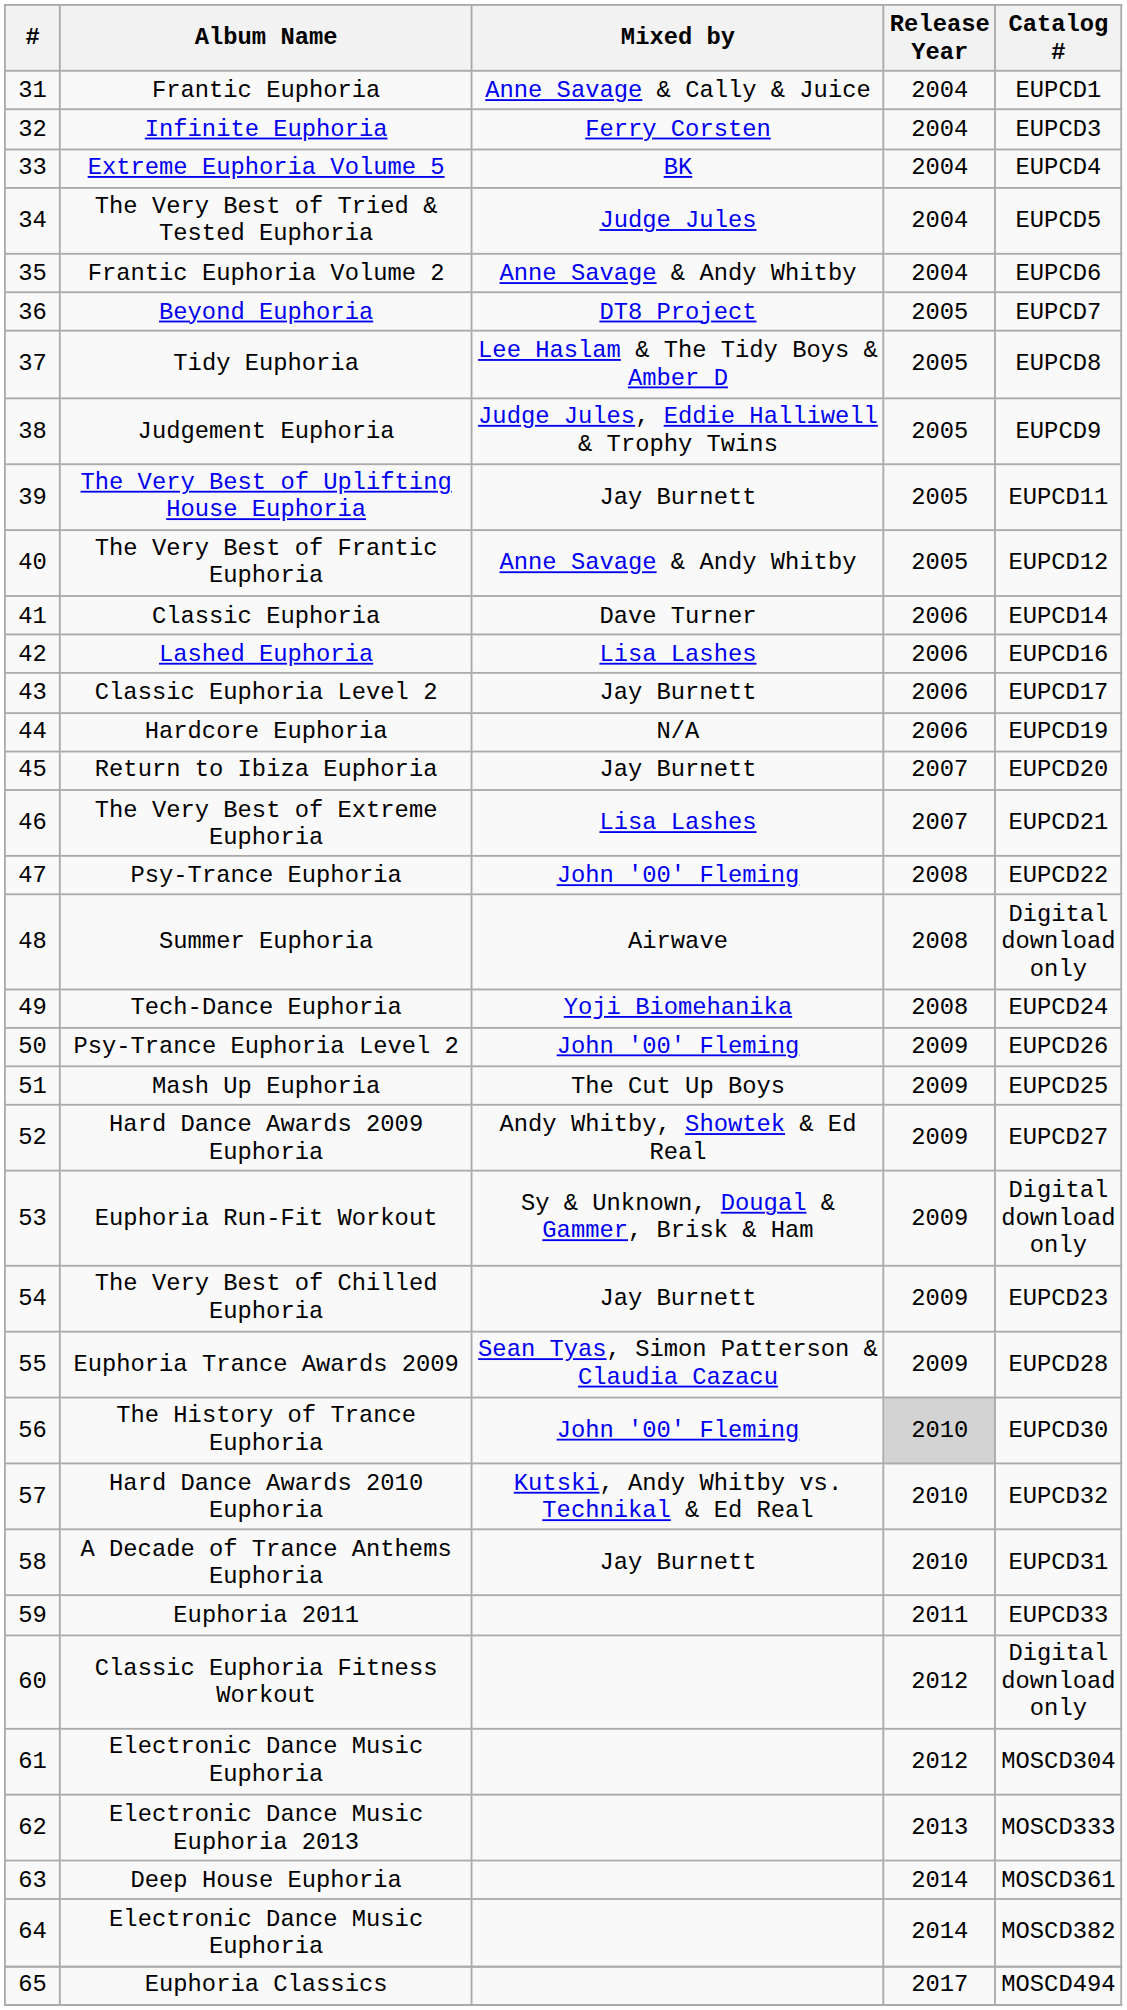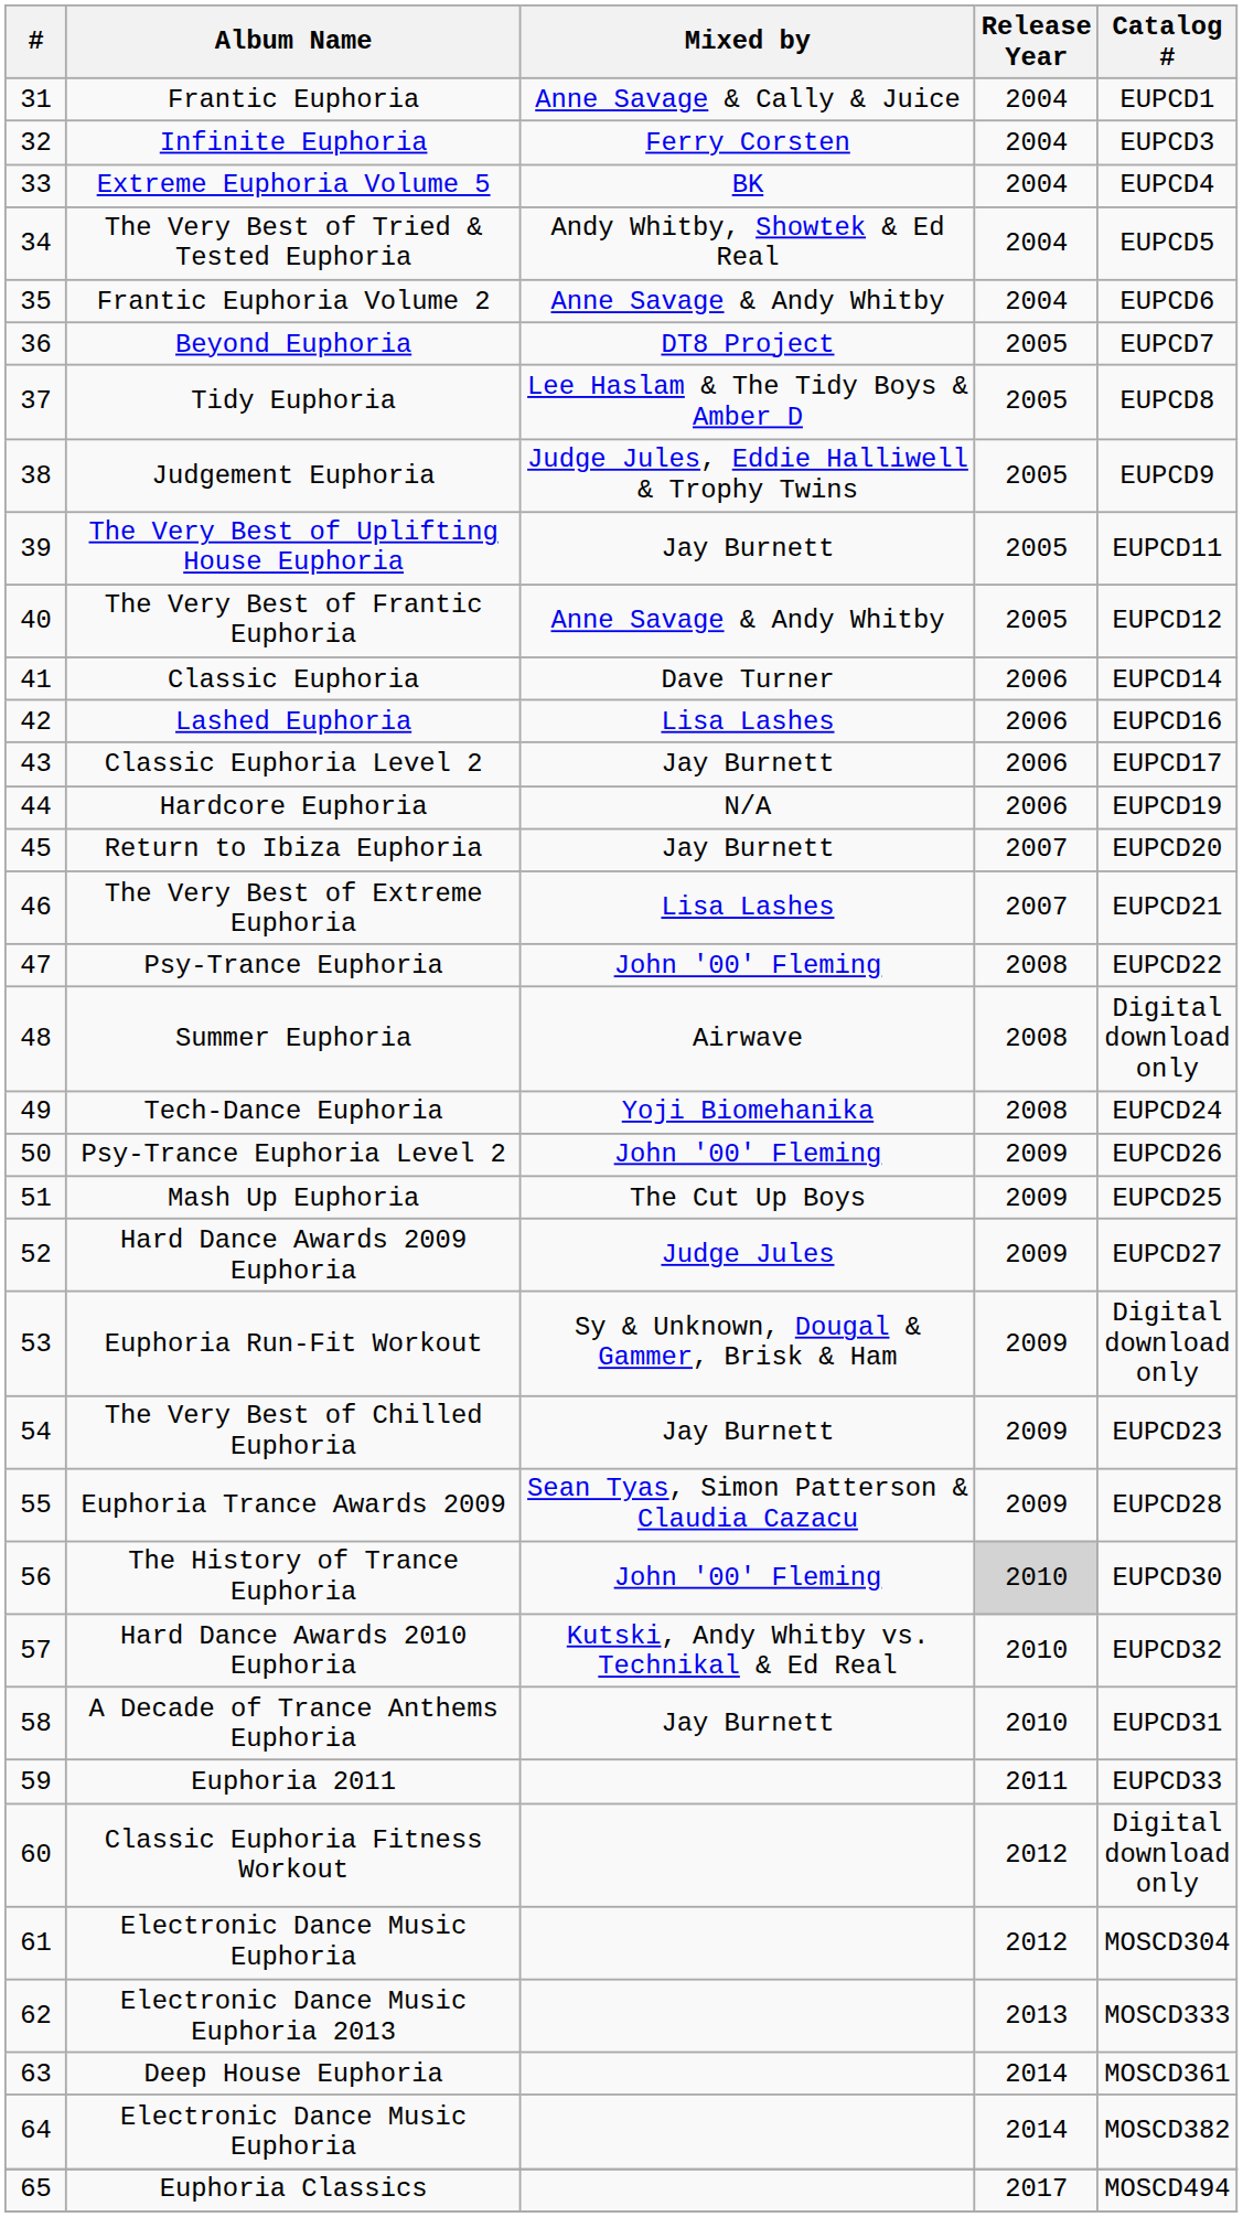 <table class="wikitable sortable" style="text-align: center; width: auto; table-layout: fixed;">
 <tr>
 <th width="5%">#</th>
 <th width="37.5%">Album Name</th>
 <th width="37.5%">Mixed by</th>
 <th width="10%">Release Year</th>
 <th width="10%">Catalog #</th>
 </tr>
 <tr>
 <td>31</td>
 <td>Frantic Euphoria</td>
 <td><a href='#'>Anne Savage</a> & Cally & Juice</td>
 <td>2004</td>
 <td>EUPCD1</td>
 </tr>
 <tr>
 <td>32</td>
 <td><a href='#'>Infinite Euphoria</a></td>
 <td><a href='#'>Ferry Corsten</a></td>
 <td>2004</td>
 <td>EUPCD3</td>
 </tr>
 <tr>
 <td>33</td>
 <td><a href='#'>Extreme Euphoria Volume 5</a></td>
 <td><a href='#'>BK</a></td>
 <td>2004</td>
 <td>EUPCD4</td>
 </tr>
 <tr>
 <td>34</td>
 <td>The Very Best of Tried & Tested Euphoria</td>
-<td><a href='#'>Judge Jules</a></td>
+<td>Andy Whitby, <a href='#'>Showtek</a> & Ed Real</td>
 <td>2004</td>
 <td>EUPCD5</td>
 </tr>
 <tr>
 <td>35</td>
 <td>Frantic Euphoria Volume 2</td>
 <td><a href='#'>Anne Savage</a> & Andy Whitby</td>
 <td>2004</td>
 <td>EUPCD6</td>
 </tr>
 <tr>
 <td>36</td>
 <td><a href='#'>Beyond Euphoria</a></td>
 <td><a href='#'>DT8 Project</a></td>
 <td>2005</td>
 <td>EUPCD7</td>
 </tr>
 <tr>
 <td>37</td>
 <td>Tidy Euphoria</td>
 <td><a href='#'>Lee Haslam</a> & The Tidy Boys & <a href='#'>Amber D</a></td>
 <td>2005</td>
 <td>EUPCD8</td>
 </tr>
 <tr>
 <td>38</td>
 <td>Judgement Euphoria</td>
 <td><a href='#'>Judge Jules</a>, <a href='#'>Eddie Halliwell</a> & Trophy Twins</td>
 <td>2005</td>
 <td>EUPCD9</td>
 </tr>
 <tr>
 <td>39</td>
 <td><a href='#'>The Very Best of Uplifting House Euphoria</a></td>
 <td>Jay Burnett</td>
 <td>2005</td>
 <td>EUPCD11</td>
 </tr>
 <tr>
 <td>40</td>
 <td>The Very Best of Frantic Euphoria</td>
 <td><a href='#'>Anne Savage</a> & Andy Whitby</td>
 <td>2005</td>
 <td>EUPCD12</td>
 </tr>
 <tr>
 <td>41</td>
 <td>Classic Euphoria</td>
 <td>Dave Turner</td>
 <td>2006</td>
 <td>EUPCD14</td>
 </tr>
 <tr>
 <td>42</td>
 <td><a href='#'>Lashed Euphoria</a></td>
 <td><a href='#'>Lisa Lashes</a></td>
 <td>2006</td>
 <td>EUPCD16</td>
 </tr>
 <tr>
 <td>43</td>
 <td>Classic Euphoria Level 2</td>
 <td>Jay Burnett</td>
 <td>2006</td>
 <td>EUPCD17</td>
 </tr>
 <tr>
 <td>44</td>
 <td>Hardcore Euphoria</td>
 <td>N/A</td>
 <td>2006</td>
 <td>EUPCD19</td>
 </tr>
 <tr>
 <td>45</td>
 <td>Return to Ibiza Euphoria</td>
 <td>Jay Burnett</td>
 <td>2007</td>
 <td>EUPCD20</td>
 </tr>
 <tr>
 <td>46</td>
 <td>The Very Best of Extreme Euphoria</td>
 <td><a href='#'>Lisa Lashes</a></td>
 <td>2007</td>
 <td>EUPCD21</td>
 </tr>
 <tr>
 <td>47</td>
 <td>Psy-Trance Euphoria</td>
 <td><a href='#'>John '00' Fleming</a></td>
 <td>2008</td>
 <td>EUPCD22</td>
 </tr>
 <tr>
 <td>48</td>
 <td>Summer Euphoria</td>
 <td>Airwave</td>
 <td>2008</td>
 <td>Digital download only</td>
 </tr>
 <tr>
 <td>49</td>
 <td>Tech-Dance Euphoria</td>
 <td><a href='#'>Yoji Biomehanika</a></td>
 <td>2008</td>
 <td>EUPCD24</td>
 </tr>
 <tr>
 <td>50</td>
 <td>Psy-Trance Euphoria Level 2</td>
 <td><a href='#'>John '00' Fleming</a></td>
 <td>2009</td>
 <td>EUPCD26</td>
 </tr>
 <tr>
 <td>51</td>
 <td>Mash Up Euphoria</td>
 <td>The Cut Up Boys</td>
 <td>2009</td>
 <td>EUPCD25</td>
 </tr>
 <tr>
 <td>52</td>
 <td>Hard Dance Awards 2009 Euphoria</td>
-<td>Andy Whitby, <a href='#'>Showtek</a> & Ed Real</td>
+<td><a href='#'>Judge Jules</a></td>
 <td>2009</td>
 <td>EUPCD27</td>
 </tr>
 <tr>
 <td>53</td>
 <td>Euphoria Run-Fit Workout</td>
 <td>Sy & Unknown, <a href='#'>Dougal</a> & <a href='#'>Gammer</a>, Brisk & Ham</td>
 <td>2009</td>
 <td>Digital download only</td>
 </tr>
 <tr>
 <td>54</td>
 <td>The Very Best of Chilled Euphoria</td>
 <td>Jay Burnett</td>
 <td>2009</td>
 <td>EUPCD23</td>
 </tr>
 <tr>
 <td>55</td>
 <td>Euphoria Trance Awards 2009</td>
 <td><a href='#'>Sean Tyas</a>, Simon Patterson & <a href='#'>Claudia Cazacu</a></td>
 <td>2009</td>
 <td>EUPCD28</td>
 </tr>
 <tr>
 <td>56</td>
 <td>The History of Trance Euphoria</td>
 <td><a href='#'>John '00' Fleming</a></td>
 <td style="background: lightgrey;">2010</td>
 <td>EUPCD30</td>
 </tr>
 <tr>
 <td>57</td>
 <td>Hard Dance Awards 2010 Euphoria</td>
 <td><a href='#'>Kutski</a>, Andy Whitby vs. <a href='#'>Technikal</a> & Ed Real</td>
 <td>2010</td>
 <td>EUPCD32</td>
 </tr>
 <tr>
 <td>58</td>
 <td>A Decade of Trance Anthems Euphoria</td>
 <td>Jay Burnett</td>
 <td>2010</td>
 <td>EUPCD31</td>
 </tr>
 <tr>
 <td>59</td>
 <td>Euphoria 2011</td>
 <td></td>
 <td>2011</td>
 <td>EUPCD33</td>
 </tr>
 <tr>
 <td>60</td>
 <td>Classic Euphoria Fitness Workout</td>
 <td></td>
 <td>2012</td>
 <td>Digital download only</td>
 </tr>
 <tr>
 <td>61</td>
 <td>Electronic Dance Music Euphoria</td>
 <td></td>
 <td>2012</td>
 <td>MOSCD304</td>
 </tr>
 <tr>
 <td>62</td>
 <td>Electronic Dance Music Euphoria 2013</td>
 <td></td>
 <td>2013</td>
 <td>MOSCD333</td>
 </tr>
 <tr>
 <td>63</td>
 <td>Deep House Euphoria</td>
 <td></td>
 <td>2014</td>
 <td>MOSCD361</td>
 </tr>
 <tr>
 <td>64</td>
 <td>Electronic Dance Music Euphoria</td>
 <td></td>
 <td>2014</td>
 <td>MOSCD382</td>
 </tr>
 <tr>
 </tr>
 <tr class="sortbottom">
 <td>65</td>
 <td>Euphoria Classics</td>
 <td></td>
 <td>2017</td>
 <td>MOSCD494</td>
 </tr>
 <tr>
 </tr>
 </table>
